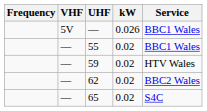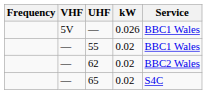 <table class="wikitable sortable">
 <tr>
 <th>Frequency</th>
 <th>VHF</th>
 <th>UHF</th>
 <th>kW</th>
 <th>Service</th>
 </tr>
 <tr>
 <td></td>
 <td>5V</td>
 <td>—</td>
 <td>0.026</td>
 <td><a href='#'>BBC1 Wales</a></td>
 </tr>
 <tr>
 <td></td>
 <td>—</td>
 <td>55</td>
 <td>0.02</td>
 <td><a href='#'>BBC1 Wales</a></td>
 </tr>
 <tr>
 <td></td>
 <td>—</td>
-<td>59</td>
-<td>0.02</td>
-<td>HTV Wales</td>
-</tr>
-<tr>
-<td></td>
-<td>—</td>
 <td>62</td>
 <td>0.02</td>
 <td><a href='#'>BBC2 Wales</a></td>
 </tr>
 <tr>
 <td></td>
 <td>—</td>
 <td>65</td>
 <td>0.02</td>
 <td><a href='#'>S4C</a></td>
 </tr>
 </table>
